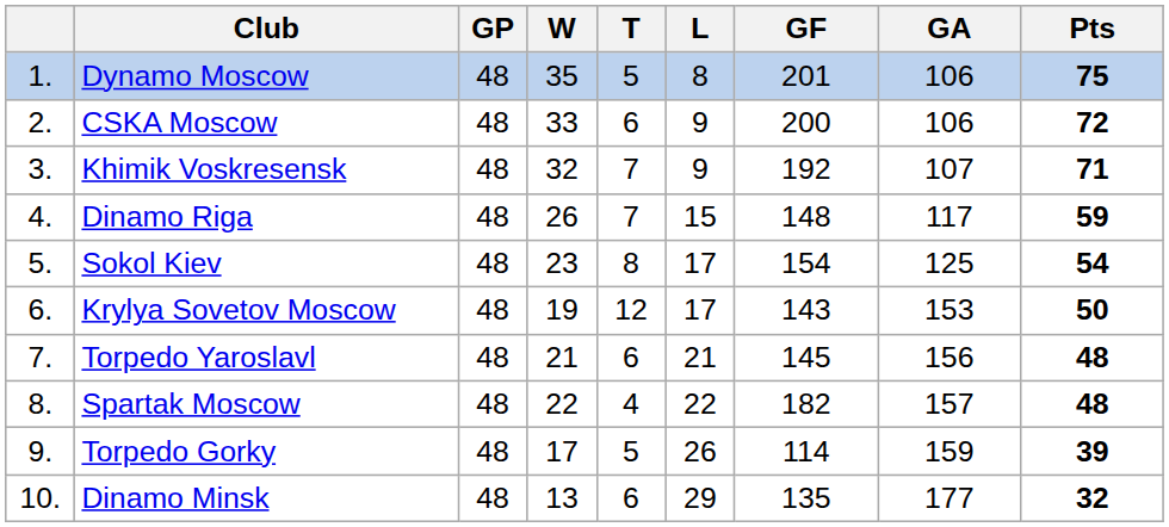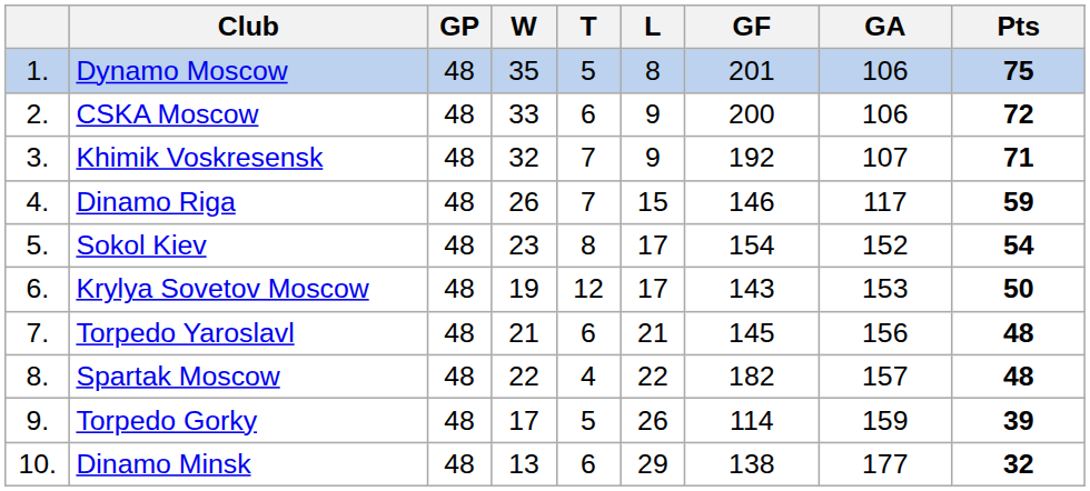 <table class="wikitable">
 <tr>
 <th width="30"></th>
 <th width="200">Club</th>
 <th width="30">GP</th>
 <th width="30">W</th>
 <th width="30">T</th>
 <th width="30">L</th>
 <th width="70">GF</th>
 <th width="70">GA</th>
 <th width="70">Pts</th>
 </tr>
 <tr bgcolor="#BCD2EE" align="center">
 <td>1.</td>
 <td align="left"><a href='#'>Dynamo Moscow</a></td>
 <td>48</td>
 <td>35</td>
 <td>5</td>
 <td>8</td>
 <td>201</td>
 <td>106</td>
 <td><strong>75</strong></td>
 </tr>
 <tr bgcolor="#FFFFFF" align="center">
 <td>2.</td>
 <td align="left"><a href='#'>CSKA Moscow</a></td>
 <td>48</td>
 <td>33</td>
 <td>6</td>
 <td>9</td>
 <td>200</td>
 <td>106</td>
 <td><strong>72</strong></td>
 </tr>
 <tr bgcolor="#FFFFFF" align="center">
 <td>3.</td>
 <td align="left"><a href='#'>Khimik Voskresensk</a></td>
 <td>48</td>
 <td>32</td>
 <td>7</td>
 <td>9</td>
 <td>192</td>
 <td>107</td>
 <td><strong>71</strong></td>
 </tr>
 <tr bgcolor="#FFFFFF" align="center">
 <td>4.</td>
 <td align="left"><a href='#'>Dinamo Riga</a></td>
 <td>48</td>
 <td>26</td>
 <td>7</td>
 <td>15</td>
-<td>148</td>
+<td>146</td>
 <td>117</td>
 <td><strong>59</strong></td>
 </tr>
 <tr bgcolor="#FFFFFF" align="center">
 <td>5.</td>
 <td align="left"><a href='#'>Sokol Kiev</a></td>
 <td>48</td>
 <td>23</td>
 <td>8</td>
 <td>17</td>
 <td>154</td>
-<td>125</td>
+<td>152</td>
 <td><strong>54</strong></td>
 </tr>
 <tr bgcolor="#FFFFFF" align="center">
 <td>6.</td>
 <td align="left"><a href='#'>Krylya Sovetov Moscow</a></td>
 <td>48</td>
 <td>19</td>
 <td>12</td>
 <td>17</td>
 <td>143</td>
 <td>153</td>
 <td><strong>50</strong></td>
 </tr>
 <tr bgcolor="#FFFFFF" align="center">
 <td>7.</td>
 <td align="left"><a href='#'>Torpedo Yaroslavl</a></td>
 <td>48</td>
 <td>21</td>
 <td>6</td>
 <td>21</td>
 <td>145</td>
 <td>156</td>
 <td><strong>48</strong></td>
 </tr>
 <tr bgcolor="#FFFFFF" align="center">
 <td>8.</td>
 <td align="left"><a href='#'>Spartak Moscow</a></td>
 <td>48</td>
 <td>22</td>
 <td>4</td>
 <td>22</td>
 <td>182</td>
 <td>157</td>
 <td><strong>48</strong></td>
 </tr>
 <tr bgcolor="#FFFFFF" align="center">
 <td>9.</td>
 <td align="left"><a href='#'>Torpedo Gorky</a></td>
 <td>48</td>
 <td>17</td>
 <td>5</td>
 <td>26</td>
 <td>114</td>
 <td>159</td>
 <td><strong>39</strong></td>
 </tr>
 <tr bgcolor="#FFFFFF" align="center">
 <td>10.</td>
 <td align="left"><a href='#'>Dinamo Minsk</a></td>
 <td>48</td>
 <td>13</td>
 <td>6</td>
 <td>29</td>
-<td>135</td>
+<td>138</td>
 <td>177</td>
 <td><strong>32</strong></td>
 </tr>
 </table>
